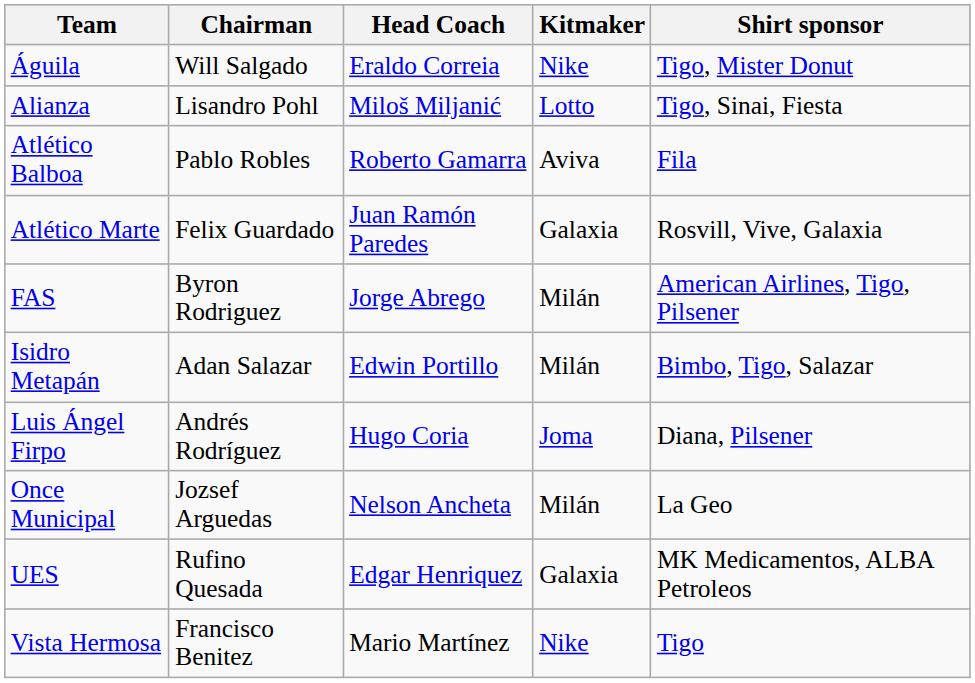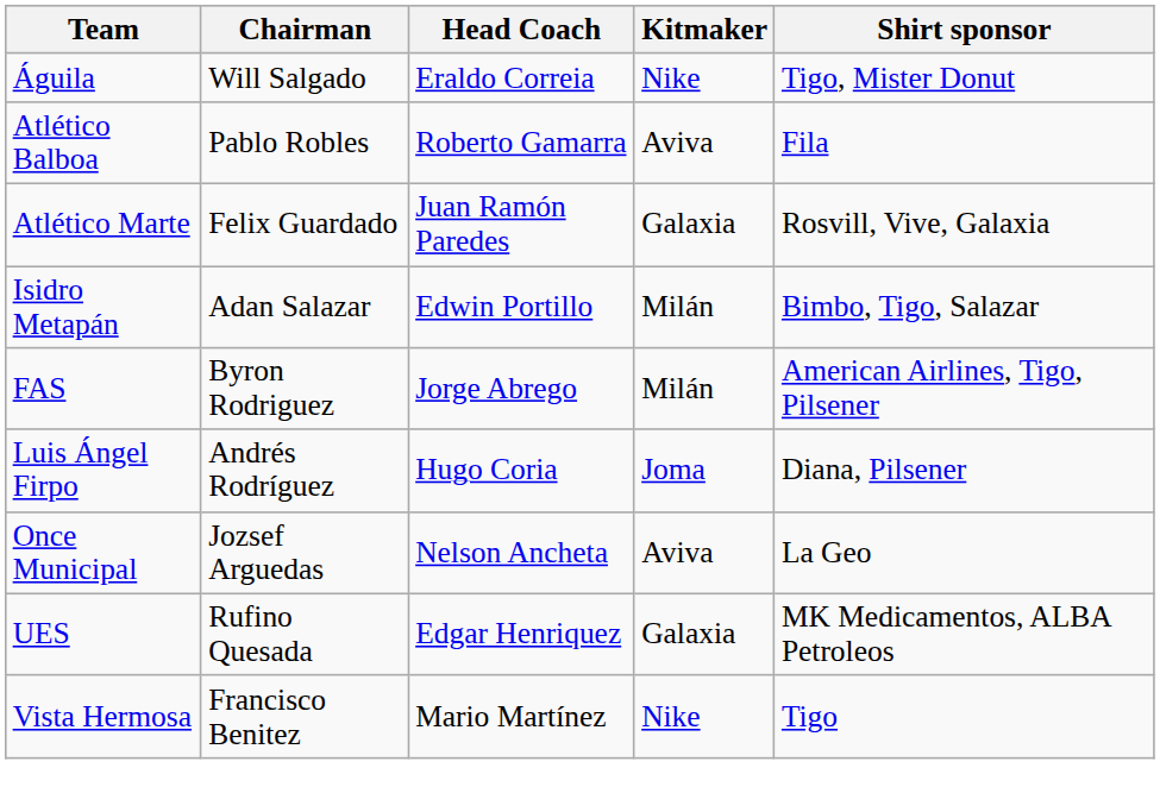 <table class="wikitable sortable" style="text-align: left;">
 <tr>
 <th>Team</th>
 <th>Chairman</th>
 <th>Head Coach</th>
 <th>Kitmaker</th>
 <th>Shirt sponsor</th>
 </tr>
 <tr>
 <td><a href='#'>Águila</a></td>
 <td> Will Salgado</td>
 <td> <a href='#'>Eraldo Correia</a></td>
 <td><a href='#'>Nike</a></td>
 <td><a href='#'>Tigo</a>, <a href='#'>Mister Donut</a></td>
 </tr>
 <tr>
-<td><a href='#'>Alianza</a></td>
-<td> Lisandro Pohl</td>
-<td> <a href='#'>Miloš Miljanić</a></td>
-<td><a href='#'>Lotto</a></td>
-<td><a href='#'>Tigo</a>, Sinai, Fiesta</td>
-</tr>
-<tr>
 <td><a href='#'>Atlético Balboa</a></td>
 <td> Pablo Robles</td>
 <td> <a href='#'>Roberto Gamarra</a></td>
 <td>Aviva</td>
 <td><a href='#'>Fila</a></td>
 </tr>
 <tr>
 <td><a href='#'>Atlético Marte</a></td>
 <td> Felix Guardado</td>
 <td> <a href='#'>Juan Ramón Paredes</a></td>
 <td>Galaxia</td>
 <td>Rosvill, Vive, Galaxia</td>
 </tr>
 <tr>
+<td><a href='#'>Isidro Metapán</a></td>
+<td> Adan Salazar</td>
+<td> <a href='#'>Edwin Portillo</a></td>
+<td>Milán</td>
+<td><a href='#'>Bimbo</a>, <a href='#'>Tigo</a>, Salazar</td>
+</tr>
+<tr>
 <td><a href='#'>FAS</a></td>
 <td> Byron Rodriguez</td>
 <td> <a href='#'>Jorge Abrego</a></td>
 <td>Milán</td>
 <td><a href='#'>American Airlines</a>, <a href='#'>Tigo</a>, <a href='#'>Pilsener</a></td>
-</tr>
-<tr>
-<td><a href='#'>Isidro Metapán</a></td>
-<td> Adan Salazar</td>
-<td> <a href='#'>Edwin Portillo</a></td>
-<td>Milán</td>
-<td><a href='#'>Bimbo</a>, <a href='#'>Tigo</a>, Salazar</td>
 </tr>
 <tr>
 <td><a href='#'>Luis Ángel Firpo</a></td>
 <td> Andrés Rodríguez</td>
 <td> <a href='#'>Hugo Coria</a></td>
 <td><a href='#'>Joma</a></td>
 <td>Diana, <a href='#'>Pilsener</a></td>
 </tr>
 <tr>
 <td><a href='#'>Once Municipal</a></td>
 <td> Jozsef Arguedas</td>
 <td> <a href='#'>Nelson Ancheta</a></td>
-<td>Milán</td>
+<td>Aviva</td>
 <td>La Geo</td>
 </tr>
 <tr>
 <td><a href='#'>UES</a></td>
 <td> Rufino Quesada</td>
 <td> <a href='#'>Edgar Henriquez</a></td>
 <td>Galaxia</td>
 <td>MK Medicamentos, ALBA Petroleos</td>
 </tr>
 <tr>
 <td><a href='#'>Vista Hermosa</a></td>
 <td> Francisco Benitez</td>
 <td> Mario Martínez</td>
 <td><a href='#'>Nike</a></td>
 <td><a href='#'>Tigo</a></td>
 </tr>
 </table>
